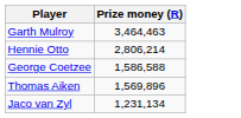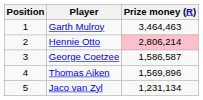 <table class=wikitable>
 <tr>
+<th>Position</th>
 <th>Player</th>
 <th>Prize money (<a href='#'>R</a>)</th>
 </tr>
 <tr>
+<td align=center>1</td>
 <td> <a href='#'>Garth Mulroy</a></td>
 <td align=center>3,464,463</td>
 </tr>
 <tr>
+<td align=center>2</td>
 <td> <a href='#'>Hennie Otto</a></td>
-<td align=center>2,806,214</td>
+<td align=center style="background: pink;">2,806,214</td>
 </tr>
 <tr>
+<td align=center>3</td>
 <td> <a href='#'>George Coetzee</a></td>
-<td align=center>1,586,588</td>
+<td align=center>1,586,587</td>
 </tr>
 <tr>
+<td align=center>4</td>
 <td> <a href='#'>Thomas Aiken</a></td>
 <td align=center>1,569,896</td>
 </tr>
 <tr>
+<td align=center>5</td>
 <td> <a href='#'>Jaco van Zyl</a></td>
 <td align=center>1,231,134</td>
 </tr>
 </table>
